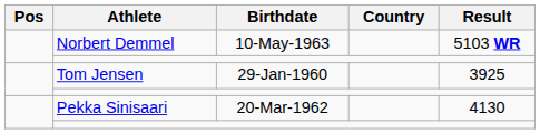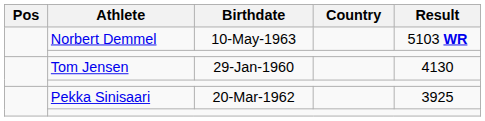 <table class="wikitable"  style="text-align:center; width:60%;">
 <tr>
 <th>Pos</th>
 <th>Athlete</th>
 <th>Birthdate</th>
 <th>Country</th>
 <th>Result</th>
 </tr>
 <tr>
 <td align=center rowspan=2></td>
 <td align=left><a href='#'>Norbert Demmel</a></td>
 <td>10-May-1963</td>
 <td align=left></td>
 <td>5103 <strong><a href='#'>WR</a></strong></td>
 </tr>
 <tr>
 <td colspan=4></td>
 </tr>
 <tr>
 <td align=center rowspan=2></td>
 <td align=left><a href='#'>Tom Jensen</a></td>
 <td>29-Jan-1960</td>
 <td align=left></td>
-<td>3925</td>
+<td>4130</td>
 </tr>
 <tr>
 <td colspan=4></td>
 </tr>
 <tr>
 <td align=center rowspan=2></td>
 <td align=left><a href='#'>Pekka Sinisaari</a></td>
 <td>20-Mar-1962</td>
 <td align=left></td>
-<td>4130</td>
+<td>3925</td>
 </tr>
 <tr>
 <td colspan=4></td>
 </tr>
 </table>
